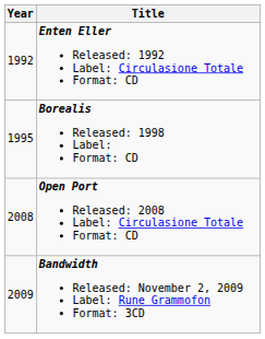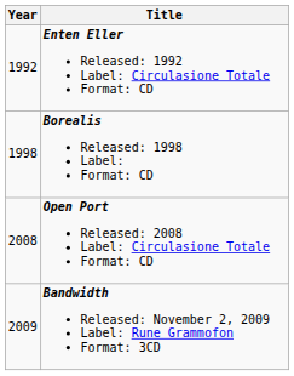 <table class="wikitable">
 <tr>
 <th>Year</th>
 <th style="width:225px;">Title</th>
 </tr>
 <tr>
 <td>1992</td>
 <td style="width:20em"><strong><em>Enten Eller</em></strong><br><ul><li>Released: 1992</li><li>Label: <a href='#'>Circulasione Totale</a> </li><li>Format: CD</li></ul></td>
 </tr>
 <tr>
-<td>1995</td>
+<td>1998</td>
 <td style="width:20em"><strong><em>Borealis</em></strong><br><ul><li>Released: 1998</li><li>Label: </li><li>Format: CD</li></ul></td>
 </tr>
 <tr>
 <td>2008</td>
 <td style="width:20em"><strong><em>Open Port</em></strong><br><ul><li>Released: 2008</li><li>Label: <a href='#'>Circulasione Totale</a></li><li>Format: CD</li></ul></td>
 </tr>
 <tr>
 <td>2009</td>
 <td style="width:20em"><strong><em>Bandwidth</em></strong><br><ul><li>Released: November 2, 2009</li><li>Label: <a href='#'>Rune Grammofon</a> </li><li>Format: 3CD</li></ul></td>
 </tr>
 </table>
